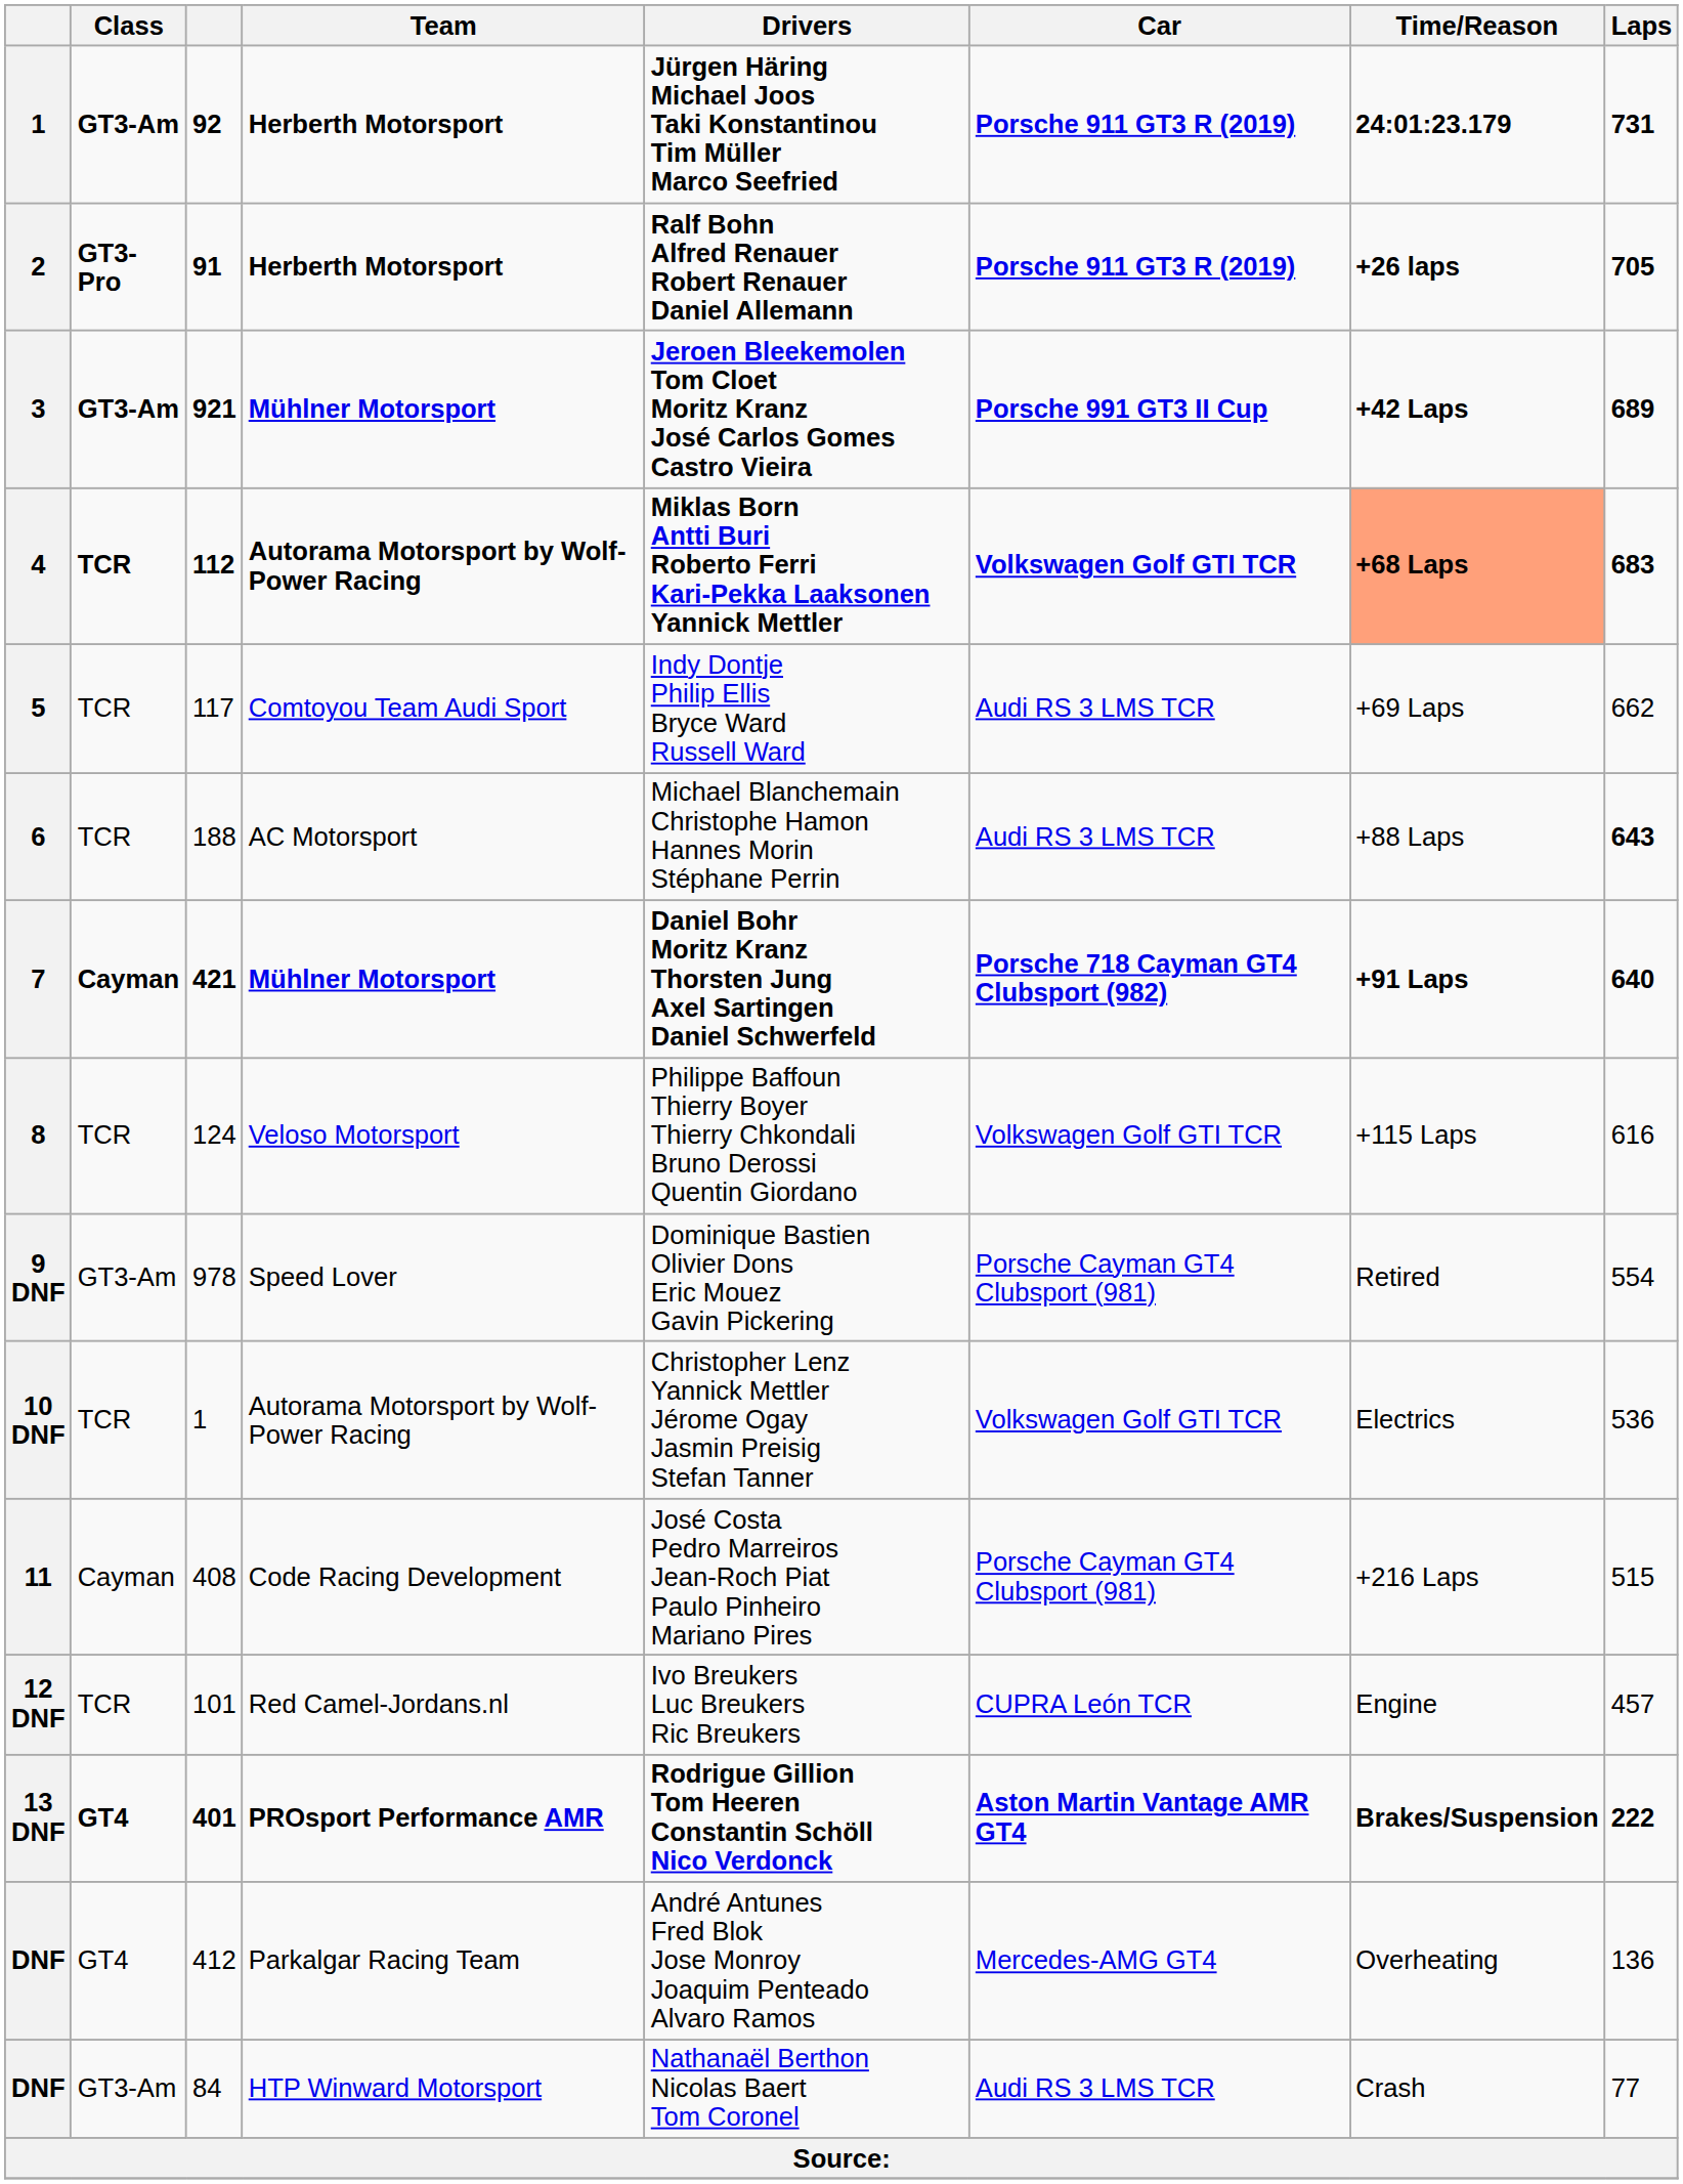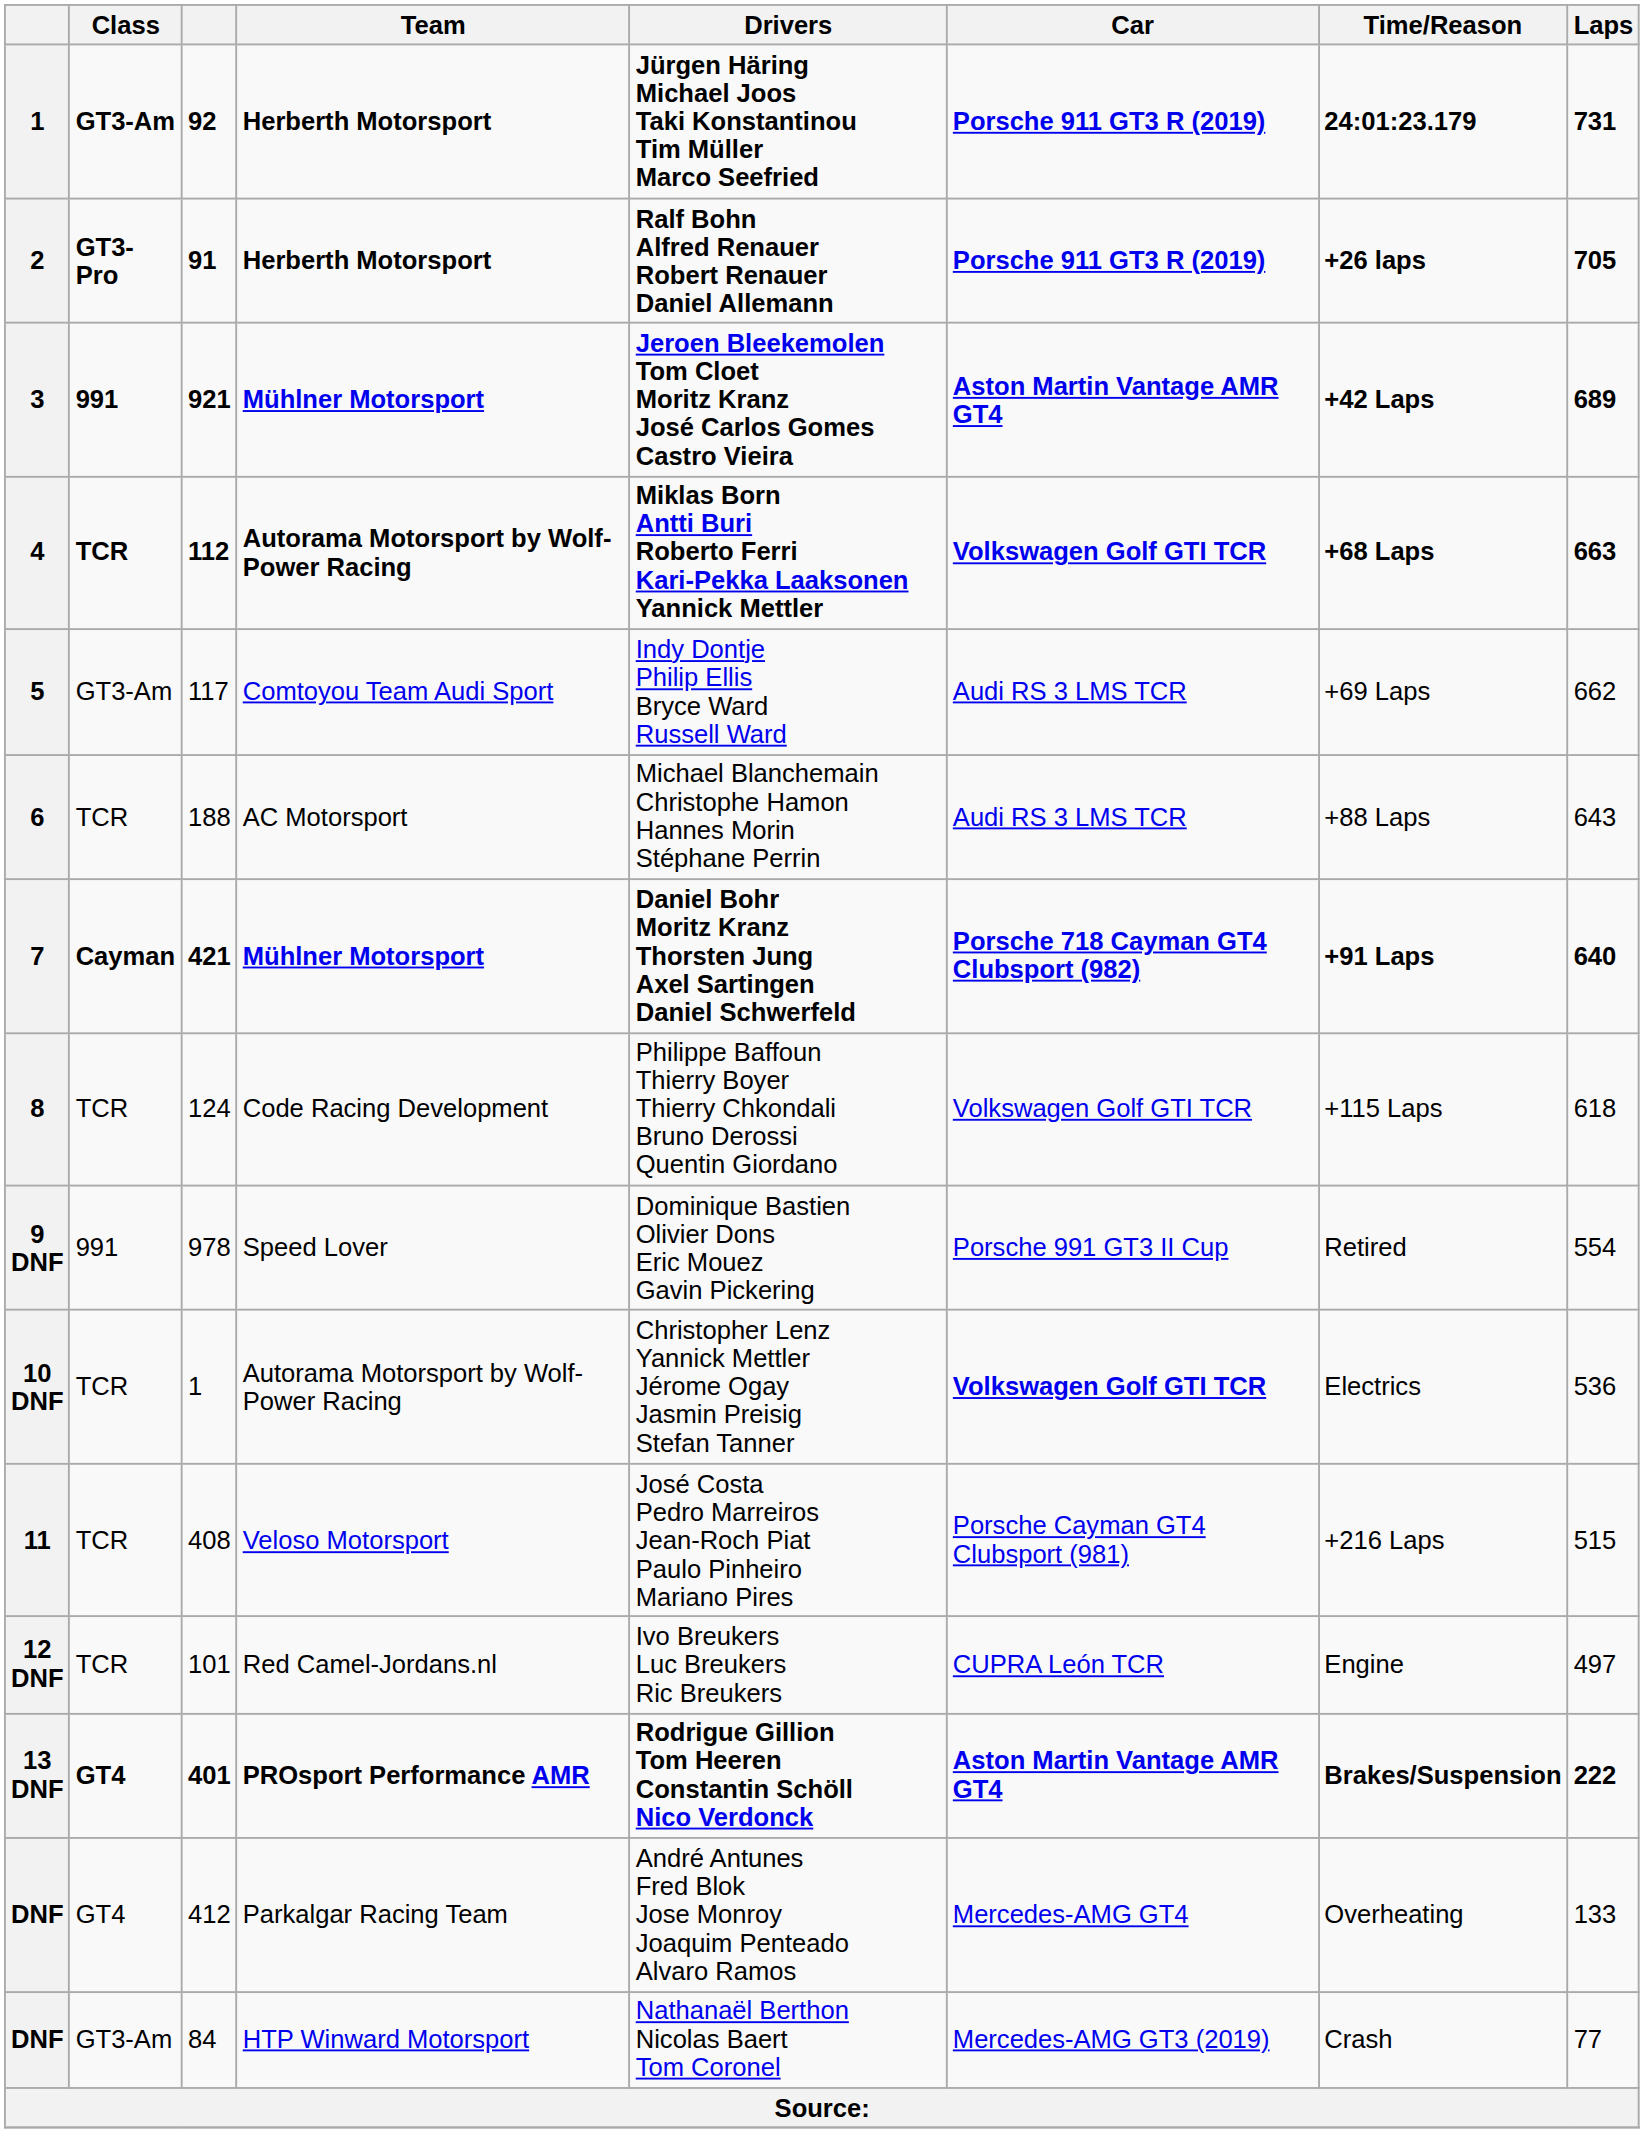 <table class="wikitable" style="font-size: 85%;">
 <tr>
 <th></th>
 <th>Class</th>
 <th></th>
 <th>Team</th>
 <th>Drivers</th>
 <th>Car</th>
 <th>Time/Reason</th>
 <th>Laps</th>
 </tr>
 <tr>
 <th>1</th>
 <td><strong>GT3-Am</strong></td>
 <td><strong>92</strong></td>
 <td><strong> Herberth Motorsport</strong></td>
 <td><strong> Jürgen Häring<br> Michael Joos<br> Taki Konstantinou<br> Tim Müller<br> Marco Seefried</strong></td>
 <td><strong><a href='#'>Porsche 911 GT3 R (2019)</a></strong></td>
 <td><strong>24:01:23.179</strong></td>
 <td><strong>731</strong></td>
 </tr>
 <tr>
 <th>2</th>
 <td><strong>GT3-Pro</strong></td>
 <td><strong>91</strong></td>
 <td><strong> Herberth Motorsport</strong></td>
 <td><strong> Ralf Bohn<br> Alfred Renauer<br> Robert Renauer<br> Daniel Allemann</strong></td>
 <td><strong><a href='#'>Porsche 911 GT3 R (2019)</a></strong></td>
 <td><strong>+26 laps</strong></td>
 <td><strong>705</strong></td>
 </tr>
 <tr>
 <th>3</th>
-<td><strong>GT3-Am</strong></td>
+<td><strong>991</strong></td>
 <td><strong>921</strong></td>
 <td> <strong><a href='#'>Mühlner Motorsport</a></strong></td>
 <td><strong> <a href='#'>Jeroen Bleekemolen</a><br> Tom Cloet<br> Moritz Kranz<br> José Carlos Gomes Castro Vieira</strong></td>
-<td><strong><a href='#'>Porsche 991 GT3 II Cup</a></strong></td>
+<td><strong><a href='#'>Aston Martin Vantage AMR GT4</a></strong></td>
 <td><strong>+42 Laps</strong></td>
 <td><strong>689</strong></td>
 </tr>
 <tr>
 <th>4</th>
 <td><strong>TCR</strong></td>
 <td><strong>112</strong></td>
 <td> <strong>Autorama Motorsport by Wolf-Power Racing</strong></td>
 <td><strong> Miklas Born<br> <a href='#'>Antti Buri</a><br> Roberto Ferri<br> <a href='#'>Kari-Pekka Laaksonen</a><br> Yannick Mettler</strong></td>
 <td><strong><a href='#'>Volkswagen Golf GTI TCR</a></strong></td>
-<td style="background: lightsalmon;"><strong>+68 Laps</strong></td>
-<td><strong>683</strong></td>
+<td><strong>+68 Laps</strong></td>
+<td><strong>663</strong></td>
 </tr>
 <tr>
 <th>5</th>
-<td>TCR</td>
+<td>GT3-Am</td>
 <td>117</td>
 <td> <a href='#'>Comtoyou Team Audi Sport</a></td>
 <td> <a href='#'>Indy Dontje</a><br> <a href='#'>Philip Ellis</a><br> Bryce Ward<br> <a href='#'>Russell Ward</a></td>
 <td><a href='#'>Audi RS 3 LMS TCR</a></td>
 <td>+69 Laps</td>
 <td>662</td>
 </tr>
 <tr>
 <th>6</th>
 <td>TCR</td>
 <td>188</td>
 <td> AC Motorsport</td>
 <td> Michael Blanchemain<br> Christophe Hamon<br> Hannes Morin<br> Stéphane Perrin</td>
 <td><a href='#'>Audi RS 3 LMS TCR</a></td>
 <td>+88 Laps</td>
-<td><strong>643</strong></td>
+<td>643</td>
 </tr>
 <tr>
 <th>7</th>
 <td><strong>Cayman</strong></td>
 <td><strong>421</strong></td>
 <td> <strong><a href='#'>Mühlner Motorsport</a></strong></td>
 <td><strong> Daniel Bohr<br> Moritz Kranz<br> Thorsten Jung<br> Axel Sartingen<br> Daniel Schwerfeld</strong></td>
 <td><strong><a href='#'>Porsche 718 Cayman GT4 Clubsport (982)</a></strong></td>
 <td><strong>+91 Laps</strong></td>
 <td><strong>640</strong></td>
 </tr>
 <tr>
 <th>8</th>
 <td>TCR</td>
 <td>124</td>
-<td> <a href='#'>Veloso Motorsport</a></td>
+<td> Code Racing Development</td>
 <td> Philippe Baffoun<br> Thierry Boyer<br> Thierry Chkondali<br> Bruno Derossi<br> Quentin Giordano</td>
 <td><a href='#'>Volkswagen Golf GTI TCR</a></td>
 <td>+115 Laps</td>
-<td>616</td>
+<td>618</td>
 </tr>
 <tr>
 <th>9<br>DNF</th>
-<td>GT3-Am</td>
+<td>991</td>
 <td>978</td>
 <td> Speed Lover</td>
 <td> Dominique Bastien<br> Olivier Dons<br> Eric Mouez<br> Gavin Pickering</td>
-<td><a href='#'>Porsche Cayman GT4 Clubsport (981)</a></td>
+<td><a href='#'>Porsche 991 GT3 II Cup</a></td>
 <td>Retired</td>
 <td>554</td>
 </tr>
 <tr>
 <th>10<br>DNF</th>
 <td>TCR</td>
 <td>1</td>
 <td> Autorama Motorsport by Wolf-Power Racing</td>
 <td> Christopher Lenz<br> Yannick Mettler<br> Jérome Ogay<br> Jasmin Preisig<br> Stefan Tanner</td>
-<td><a href='#'>Volkswagen Golf GTI TCR</a></td>
+<td><strong><a href='#'>Volkswagen Golf GTI TCR</a></strong></td>
 <td>Electrics</td>
 <td>536</td>
 </tr>
 <tr>
 <th>11</th>
-<td>Cayman</td>
+<td>TCR</td>
 <td>408</td>
-<td> Code Racing Development</td>
+<td> <a href='#'>Veloso Motorsport</a></td>
 <td> José Costa<br> Pedro Marreiros<br> Jean-Roch Piat<br> Paulo Pinheiro<br> Mariano Pires</td>
 <td><a href='#'>Porsche Cayman GT4 Clubsport (981)</a></td>
 <td>+216 Laps</td>
 <td>515</td>
 </tr>
 <tr>
 <th>12<br>DNF</th>
 <td>TCR</td>
 <td>101</td>
 <td> Red Camel-Jordans.nl</td>
 <td> Ivo Breukers<br> Luc Breukers<br> Ric Breukers</td>
 <td><a href='#'>CUPRA León TCR</a></td>
 <td>Engine</td>
-<td>457</td>
+<td>497</td>
 </tr>
 <tr>
 <th>13<br>DNF</th>
 <td><strong>GT4</strong></td>
 <td><strong>401</strong></td>
 <td> <strong>PROsport Performance <a href='#'>AMR</a></strong></td>
 <td><strong> Rodrigue Gillion<br> Tom Heeren<br> Constantin Schöll<br> <a href='#'>Nico Verdonck</a></strong></td>
 <td><strong><a href='#'>Aston Martin Vantage AMR GT4</a></strong></td>
 <td><strong>Brakes/Suspension</strong></td>
 <td><strong>222</strong></td>
 </tr>
 <tr>
 <th>DNF</th>
 <td>GT4</td>
 <td>412</td>
 <td> Parkalgar Racing Team</td>
 <td> André Antunes<br> Fred Blok<br> Jose Monroy<br> Joaquim Penteado<br> Alvaro Ramos</td>
 <td><a href='#'>Mercedes-AMG GT4</a></td>
 <td>Overheating</td>
-<td>136</td>
+<td>133</td>
 </tr>
 <tr>
 <th>DNF</th>
 <td>GT3-Am</td>
 <td>84</td>
 <td> <a href='#'>HTP Winward Motorsport</a></td>
 <td> <a href='#'>Nathanaël Berthon</a><br> Nicolas Baert<br> <a href='#'>Tom Coronel</a></td>
-<td><a href='#'>Audi RS 3 LMS TCR</a></td>
+<td><a href='#'>Mercedes-AMG GT3 (2019)</a></td>
 <td>Crash</td>
 <td>77</td>
 </tr>
 <tr>
 <th colspan=8>Source:</th>
 </tr>
 <tr>
 </tr>
 </table>
